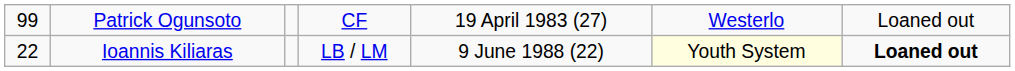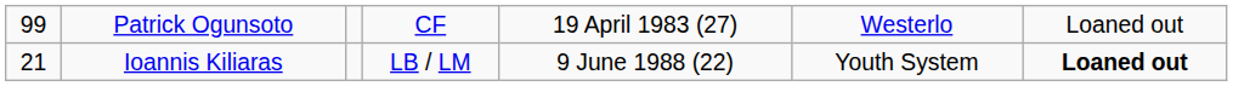 <table class="wikitable" style="text-align:center; font-size:90%; width:85%;">
 <tr>
 <td>99</td>
 <td><a href='#'>Patrick Ogunsoto</a></td>
 <td></td>
 <td><a href='#'>CF</a></td>
 <td>19 April 1983 (27)</td>
 <td> <a href='#'>Westerlo</a></td>
 <td>Loaned out</td>
 </tr>
 <tr>
-<td>22</td>
+<td>21</td>
 <td><a href='#'>Ioannis Kiliaras</a></td>
 <td></td>
 <td><a href='#'>LB</a> / <a href='#'>LM</a></td>
 <td>9 June 1988 (22)</td>
-<td style="background: lightyellow;">Youth System</td>
+<td>Youth System</td>
 <td><strong>Loaned out</strong></td>
 </tr>
 </table>
